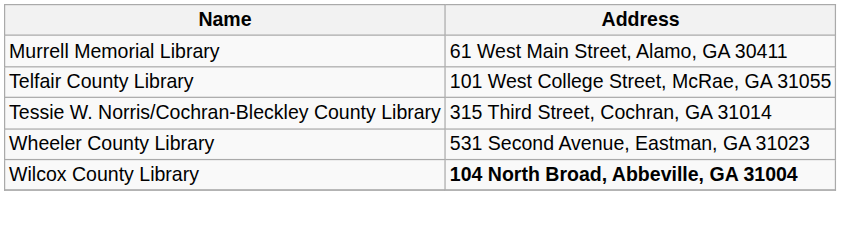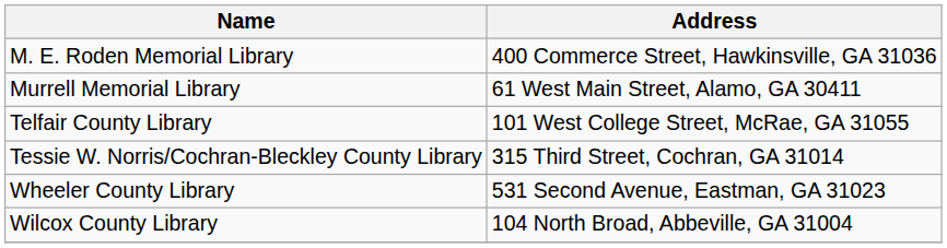 <table class="wikitable">
 <tr>
 <th>Name</th>
 <th>Address</th>
+</tr>
+<tr>
+<td>M. E. Roden Memorial Library</td>
+<td>400 Commerce Street, Hawkinsville, GA 31036</td>
 </tr>
 <tr>
 <td>Murrell Memorial Library</td>
 <td>61 West Main Street, Alamo, GA 30411</td>
 </tr>
 <tr>
 <td>Telfair County Library</td>
 <td>101 West College Street, McRae, GA 31055</td>
 </tr>
 <tr>
 <td>Tessie W. Norris/Cochran-Bleckley County Library</td>
 <td>315 Third Street, Cochran, GA 31014</td>
 </tr>
 <tr>
 <td>Wheeler County Library</td>
 <td>531 Second Avenue, Eastman, GA 31023</td>
 </tr>
 <tr>
 <td>Wilcox County Library</td>
-<td><strong>104 North Broad, Abbeville, GA 31004</strong></td>
+<td>104 North Broad, Abbeville, GA 31004</td>
 </tr>
 <tr>
 </tr>
 </table>
